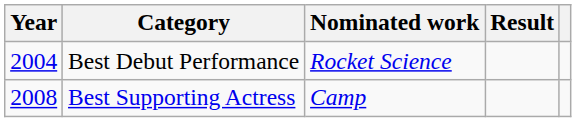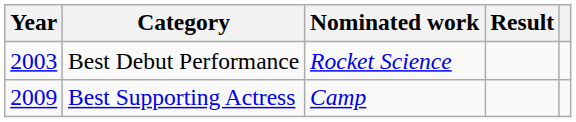 <table class="wikitable sortable">
 <tr>
 <th>Year</th>
 <th>Category</th>
 <th>Nominated work</th>
 <th>Result</th>
 <th class="unsortable"></th>
 </tr>
 <tr>
-<td><a href='#'>2004</a></td>
+<td><a href='#'>2003</a></td>
 <td>Best Debut Performance</td>
 <td><em><a href='#'>Rocket Science</a></em></td>
 <td></td>
 <td style="text-align: center;"></td>
 </tr>
 <tr>
-<td><a href='#'>2008</a></td>
+<td><a href='#'>2009</a></td>
 <td><a href='#'>Best Supporting Actress</a></td>
 <td><em><a href='#'>Camp</a></em></td>
 <td></td>
 <td style="text-align: center;"></td>
 </tr>
 </table>
